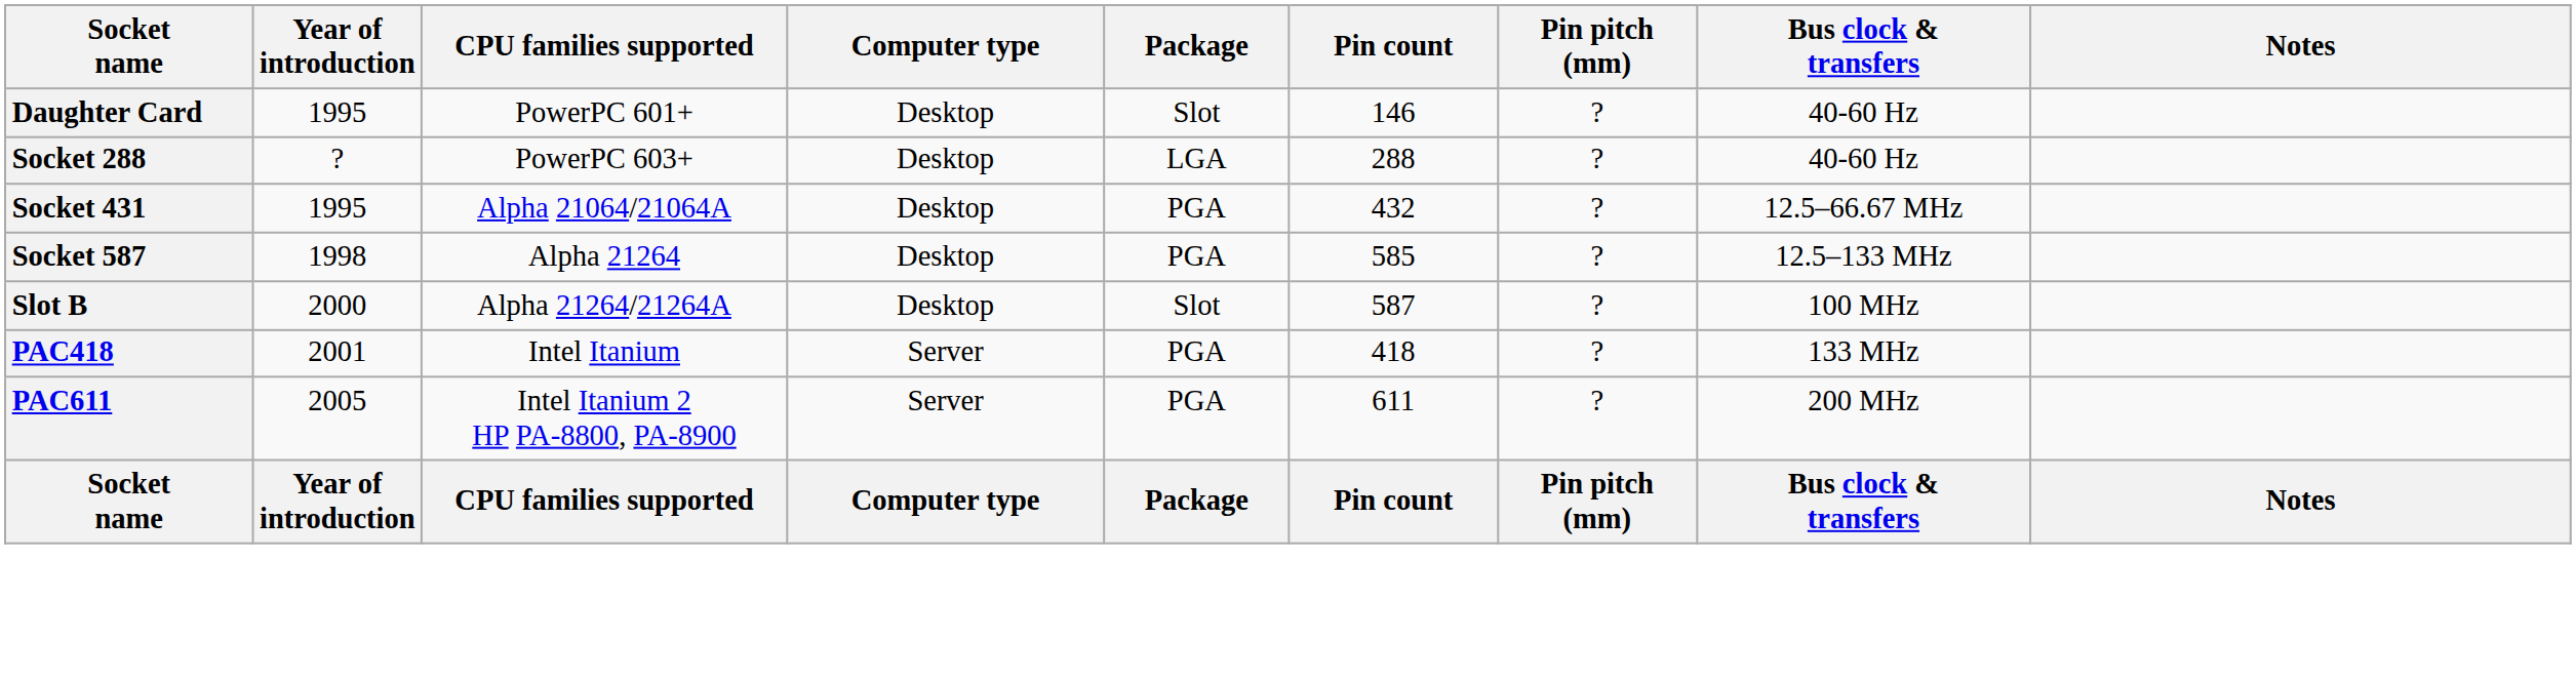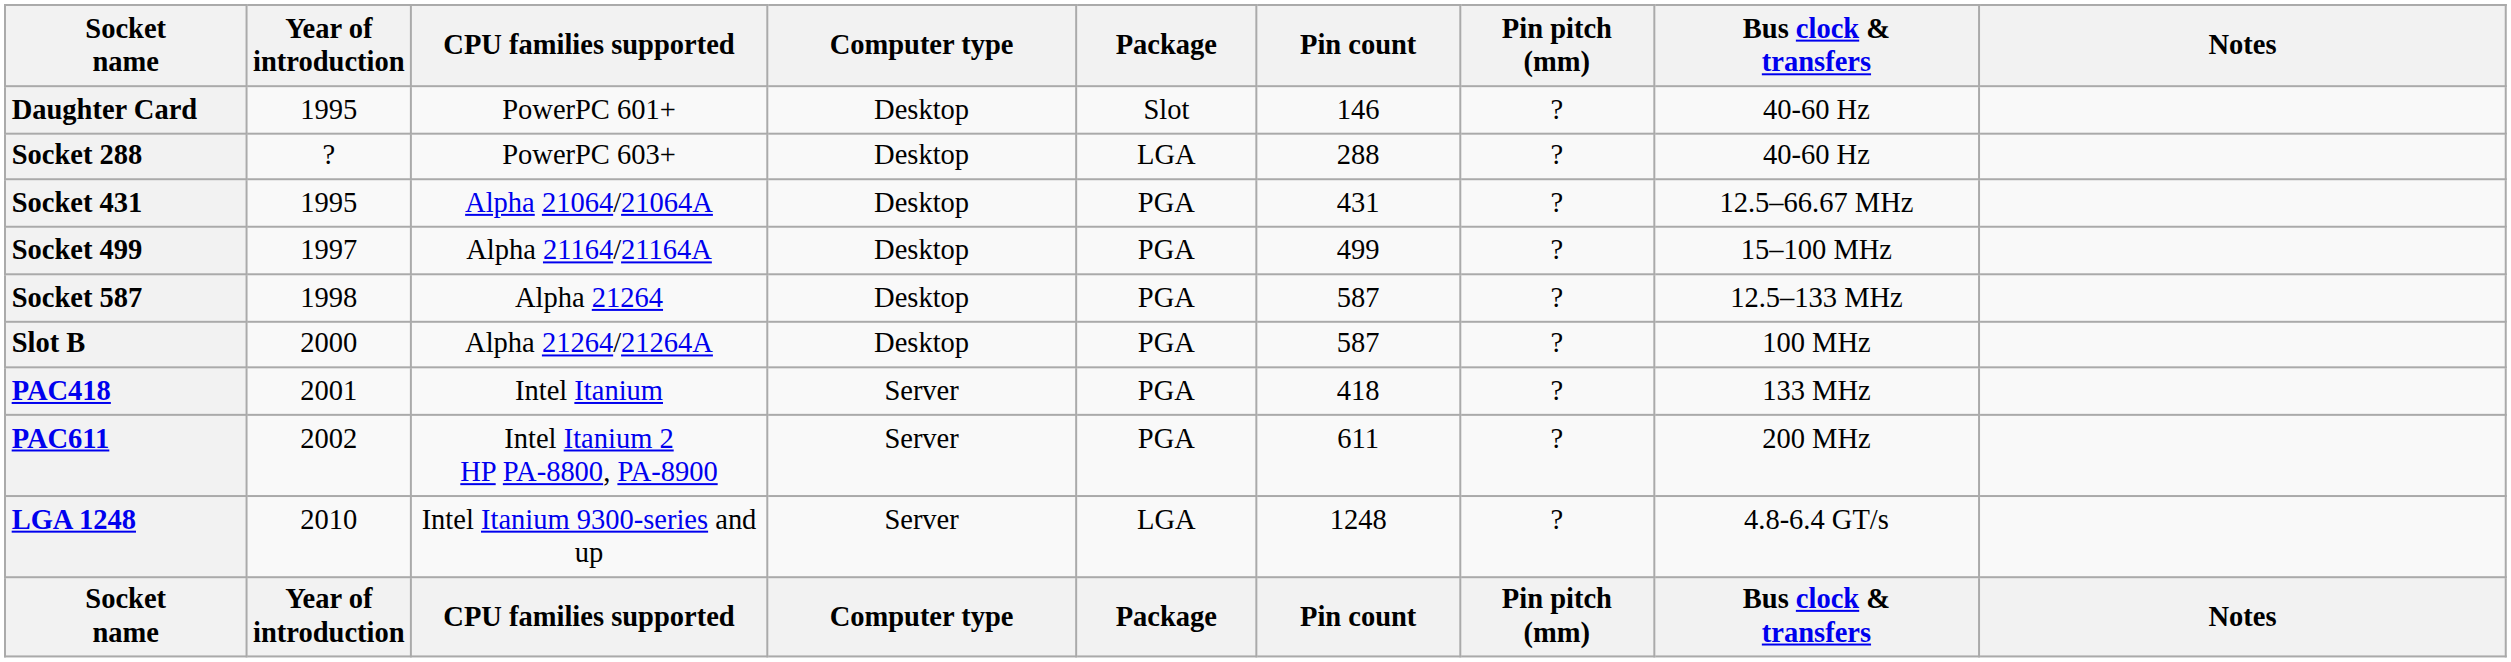 <table class="wikitable sortable" style="font-size: 90%; text-align: center; width: 100%;">
 <tr>
 <th style="width:8em">Socket<br>name</th>
 <th style="width:4em">Year of introduction</th>
 <th style="width:12em">CPU families supported</th>
 <th>Computer type</th>
 <th>Package</th>
 <th data-sort-type="number">Pin count</th>
 <th>Pin pitch<br>(mm)</th>
 <th>Bus <a href='#'>clock</a> &<br><a href='#'>transfers</a></th>
 <th style="width:18em">Notes</th>
 </tr>
 <tr style="vertical-align:top;">
 <th style="text-align:left;">Daughter Card</th>
 <td>1995</td>
 <td>PowerPC 601+</td>
 <td>Desktop</td>
 <td>Slot</td>
 <td>146</td>
 <td>?</td>
 <td>40-60 Hz</td>
 <td></td>
 </tr>
 <tr style="vertical-align:top;">
 <th style="text-align:left;">Socket 288</th>
 <td>?</td>
 <td>PowerPC 603+</td>
 <td>Desktop</td>
 <td>LGA</td>
 <td>288</td>
 <td>?</td>
 <td>40-60 Hz</td>
 <td></td>
 </tr>
 <tr style="vertical-align:top;">
 <th style="text-align:left;">Socket 431</th>
 <td>1995</td>
 <td><a href='#'>Alpha</a> <a href='#'>21064</a>/<a href='#'>21064A</a></td>
 <td>Desktop</td>
 <td>PGA</td>
-<td>432</td>
+<td>431</td>
 <td>?</td>
 <td>12.5–66.67 MHz</td>
+<td></td>
+</tr>
+<tr style="vertical-align:top;">
+<th style="text-align:left;">Socket 499</th>
+<td>1997</td>
+<td>Alpha <a href='#'>21164</a>/<a href='#'>21164A</a></td>
+<td>Desktop</td>
+<td>PGA</td>
+<td>499</td>
+<td>?</td>
+<td>15–100 MHz</td>
 <td></td>
 </tr>
 <tr>
 <th style="text-align:left;">Socket 587</th>
 <td>1998</td>
 <td>Alpha <a href='#'>21264</a></td>
 <td>Desktop</td>
 <td>PGA</td>
-<td>585</td>
+<td>587</td>
 <td>?</td>
 <td>12.5–133 MHz</td>
 <td></td>
 </tr>
 <tr>
 <th style="text-align:left;">Slot B</th>
 <td>2000</td>
 <td>Alpha <a href='#'>21264</a>/<a href='#'>21264A</a></td>
 <td>Desktop</td>
-<td>Slot</td>
+<td>PGA</td>
 <td>587</td>
 <td>?</td>
 <td>100 MHz</td>
 <td></td>
 </tr>
 <tr style="vertical-align:top;">
 <th style="text-align:left;"><a href='#'>PAC418</a></th>
 <td>2001</td>
 <td>Intel <a href='#'>Itanium</a></td>
 <td>Server</td>
 <td>PGA</td>
 <td>418</td>
 <td>?</td>
 <td>133 MHz</td>
 <td></td>
 </tr>
 <tr style="vertical-align:top;">
 <th style="text-align:left;"><a href='#'>PAC611</a></th>
-<td>2005</td>
+<td>2002</td>
 <td>Intel <a href='#'>Itanium 2</a><br><a href='#'>HP</a> <a href='#'>PA-8800</a>, <a href='#'>PA-8900</a></td>
 <td>Server</td>
 <td>PGA</td>
 <td>611</td>
 <td>?</td>
 <td>200 MHz</td>
+<td></td>
+</tr>
+<tr style="vertical-align:top;">
+<th style="text-align:left;"><a href='#'>LGA 1248</a></th>
+<td>2010</td>
+<td>Intel <a href='#'>Itanium 9300-series</a> and up</td>
+<td>Server</td>
+<td>LGA</td>
+<td>1248</td>
+<td>?</td>
+<td>4.8-6.4 GT/s</td>
 <td></td>
 </tr>
 <tr>
 <th style="width:8em">Socket<br>name</th>
 <th style="width:4em">Year of introduction</th>
 <th style="width:12em">CPU families supported</th>
 <th>Computer type</th>
 <th>Package</th>
 <th>Pin count</th>
 <th>Pin pitch<br>(mm)</th>
 <th>Bus <a href='#'>clock</a> &<br><a href='#'>transfers</a></th>
 <th style="width:18em">Notes</th>
 </tr>
 </table>
